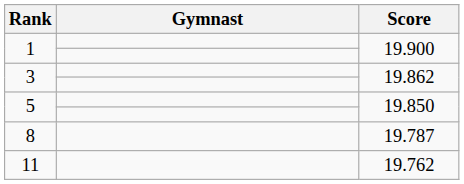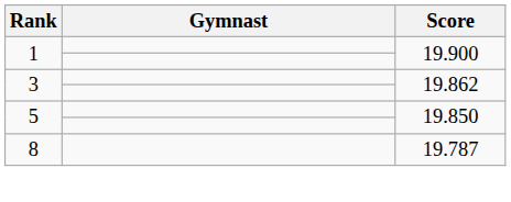 <table class="wikitable" style="text-align:center">
 <tr>
 <th>Rank</th>
 <th style="width:16em">Gymnast</th>
 <th style="width:5em">Score</th>
 </tr>
 <tr>
 <td rowspan=2>1</td>
 <td align=left></td>
 <td rowspan=2>19.900</td>
 </tr>
 <tr>
 <td align=left></td>
 </tr>
 <tr>
 <td rowspan=2>3</td>
 <td align=left></td>
 <td rowspan=2>19.862</td>
 </tr>
 <tr>
 <td align=left></td>
 </tr>
 <tr>
 <td rowspan=2>5</td>
 <td align=left></td>
 <td rowspan=2>19.850</td>
 </tr>
 <tr>
 <td align=left></td>
 </tr>
 <tr>
 <td>8</td>
 <td align=left></td>
 <td>19.787</td>
 </tr>
-<tr>
-<td>11</td>
-<td align=left></td>
-<td>19.762</td>
-</tr>
 </table>
